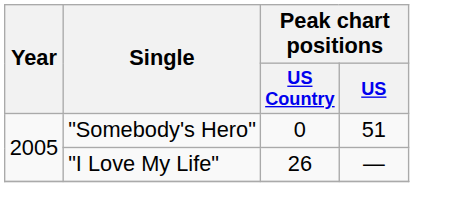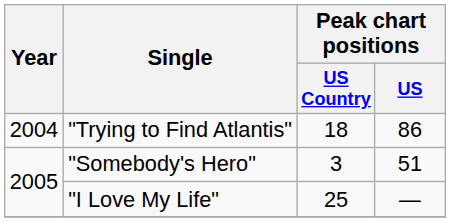 <table class="wikitable" style="text-align:center;">
 <tr>
 <th rowspan="2">Year</th>
 <th rowspan="2">Single</th>
 <th colspan="2">Peak chart<br>positions</th>
 </tr>
 <tr style="font-size:smaller;">
 <th width="45"><a href='#'>US Country</a></th>
 <th width="45"><a href='#'>US</a></th>
 </tr>
 <tr>
+<td>2004</td>
+<td align="left">"Trying to Find Atlantis"</td>
+<td>18</td>
+<td>86</td>
+</tr>
+<tr>
 <td rowspan="2">2005</td>
 <td align="left">"Somebody's Hero"</td>
-<td>0</td>
+<td>3</td>
 <td>51</td>
 </tr>
 <tr>
 <td align="left">"I Love My Life"</td>
-<td>26</td>
+<td>25</td>
 <td>—</td>
 </tr>
 <tr>
 </tr>
 </table>
